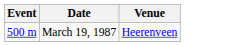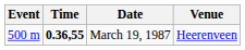 <table class='wikitable'>
 <tr>
 <th>Event</th>
+<th>Time</th>
 <th>Date</th>
 <th>Venue</th>
 </tr>
 <tr>
 <td><a href='#'>500 m</a></td>
+<td><strong>0.36,55</strong></td>
 <td>March 19, 1987</td>
 <td align=left> <a href='#'>Heerenveen</a></td>
 </tr>
 </table>
